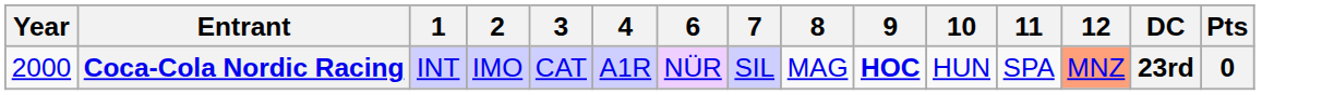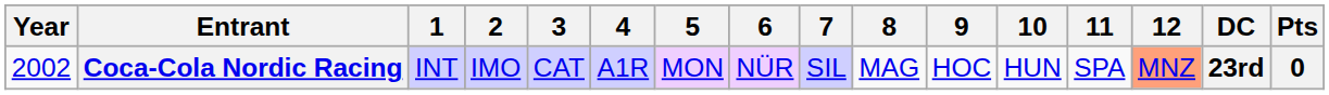 <table class="wikitable" style="text-align:center; font-size:85%">
 <tr>
 <th>Year</th>
 <th>Entrant</th>
 <th>1</th>
 <th>2</th>
 <th>3</th>
 <th>4</th>
+<th>5</th>
 <th>6</th>
 <th>7</th>
 <th>8</th>
 <th>9</th>
 <th>10</th>
 <th>11</th>
 <th>12</th>
 <th>DC</th>
 <th>Pts</th>
 </tr>
 <tr>
-<td><a href='#'>2000</a></td>
+<td><a href='#'>2002</a></td>
 <th nowrap><a href='#'>Coca-Cola Nordic Racing</a></th>
 <td style="background:#CFCFFF;"><a href='#'>INT</a><br></td>
 <td style="background:#CFCFFF;"><a href='#'>IMO</a><br></td>
 <td style="background:#CFCFFF;"><a href='#'>CAT</a><br></td>
 <td style="background:#CFCFFF;"><a href='#'>A1R</a><br></td>
+<td style="background:#EFCFFF;"><a href='#'>MON</a><br></td>
 <td style="background:#EFCFFF;"><a href='#'>NÜR</a><br></td>
 <td style="background:#CFCFFF;"><a href='#'>SIL</a><br></td>
 <td><a href='#'>MAG</a></td>
-<td><strong><a href='#'>HOC</a></strong></td>
+<td><a href='#'>HOC</a></td>
 <td><a href='#'>HUN</a></td>
 <td><a href='#'>SPA</a></td>
 <td style="background: lightsalmon;"><a href='#'>MNZ</a></td>
 <th>23rd</th>
 <th>0</th>
 </tr>
 </table>
